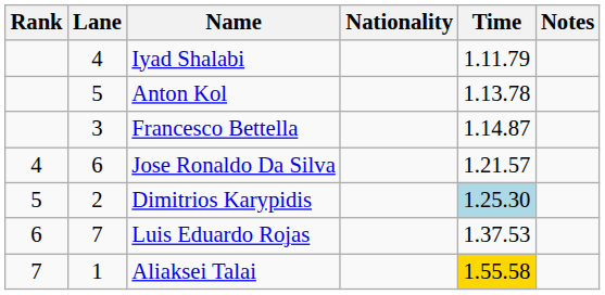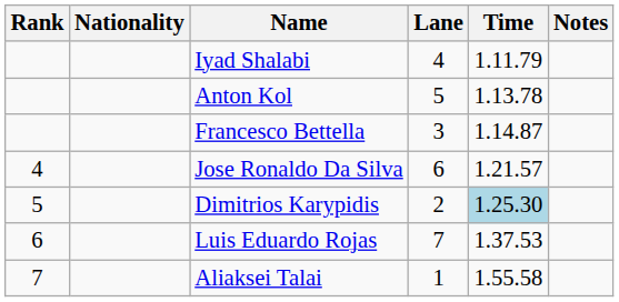 <table class="wikitable sortable" style="text-align:center">
 <tr>
 <th>Rank</th>
+<th>Nationality</th>
+<th>Name</th>
 <th>Lane</th>
-<th>Name</th>
-<th>Nationality</th>
 <th>Time</th>
 <th>Notes</th>
 </tr>
 <tr>
 <td></td>
+<td align=left></td>
+<td align=left><a href='#'>Iyad Shalabi</a></td>
 <td>4</td>
-<td align=left><a href='#'>Iyad Shalabi</a></td>
-<td align=left></td>
 <td>1.11.79</td>
 <td></td>
 </tr>
 <tr>
 <td></td>
+<td align=left></td>
+<td align=left><a href='#'>Anton Kol</a></td>
 <td>5</td>
-<td align=left><a href='#'>Anton Kol</a></td>
-<td align=left></td>
 <td>1.13.78</td>
 <td></td>
 </tr>
 <tr>
 <td></td>
+<td align=left></td>
+<td align=left><a href='#'>Francesco Bettella</a></td>
 <td>3</td>
-<td align=left><a href='#'>Francesco Bettella</a></td>
-<td align=left></td>
 <td>1.14.87</td>
 <td></td>
 </tr>
 <tr>
 <td>4</td>
+<td align=left></td>
+<td align=left><a href='#'>Jose Ronaldo Da Silva</a></td>
 <td>6</td>
-<td align=left><a href='#'>Jose Ronaldo Da Silva</a></td>
-<td align=left></td>
 <td>1.21.57</td>
 <td><strong></strong></td>
 </tr>
 <tr>
 <td>5</td>
+<td align=left></td>
+<td align=left><a href='#'>Dimitrios Karypidis</a></td>
 <td>2</td>
-<td align=left><a href='#'>Dimitrios Karypidis</a></td>
-<td align=left></td>
 <td style="background: lightblue;">1.25.30</td>
 <td></td>
 </tr>
 <tr>
 <td>6</td>
+<td align=left></td>
+<td align=left><a href='#'>Luis Eduardo Rojas</a></td>
 <td>7</td>
-<td align=left><a href='#'>Luis Eduardo Rojas</a></td>
-<td align=left></td>
 <td>1.37.53</td>
 <td></td>
 </tr>
 <tr>
 <td>7</td>
+<td align=left></td>
+<td align=left><a href='#'>Aliaksei Talai</a></td>
 <td>1</td>
-<td align=left><a href='#'>Aliaksei Talai</a></td>
-<td align=left></td>
-<td style="background: gold;">1.55.58</td>
+<td>1.55.58</td>
 <td></td>
 </tr>
 </table>
